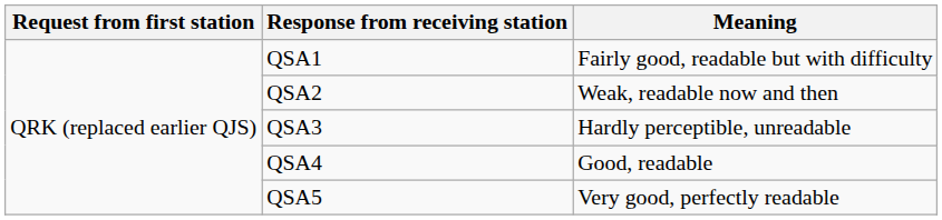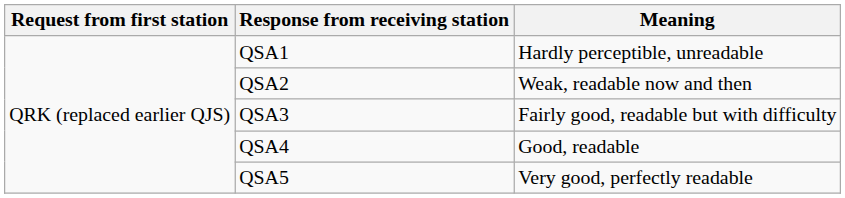 <table class="wikitable">
 <tr>
 <th>Request from first station</th>
 <th>Response from receiving station</th>
 <th>Meaning</th>
 </tr>
 <tr>
 <td rowspan="5">QRK (replaced earlier QJS)</td>
 <td>QSA1</td>
-<td>Fairly good, readable but with difficulty</td>
+<td>Hardly perceptible, unreadable</td>
 </tr>
 <tr>
 <td>QSA2</td>
 <td>Weak, readable now and then</td>
 </tr>
 <tr>
 <td>QSA3</td>
-<td>Hardly perceptible, unreadable</td>
+<td>Fairly good, readable but with difficulty</td>
 </tr>
 <tr>
 <td>QSA4</td>
 <td>Good, readable</td>
 </tr>
 <tr>
 <td>QSA5</td>
 <td>Very good, perfectly readable</td>
 </tr>
 </table>
